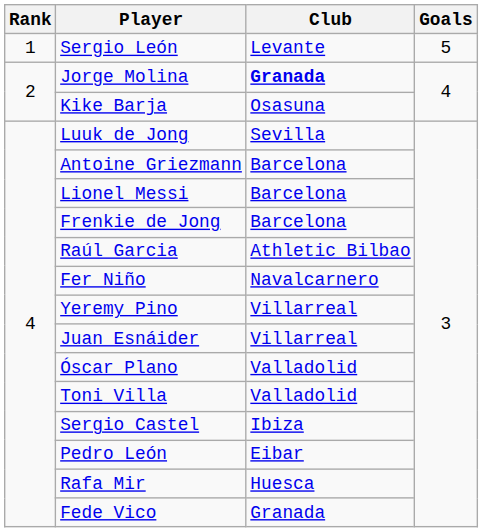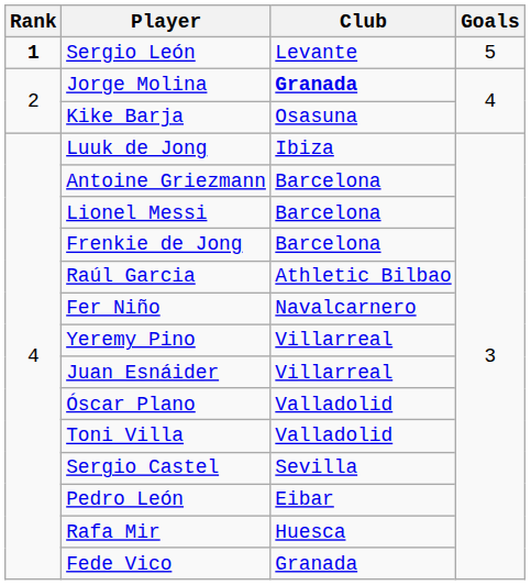 <table class="wikitable" style="text-align:center">
 <tr>
 <th>Rank</th>
 <th>Player</th>
 <th>Club</th>
 <th>Goals</th>
 </tr>
 <tr>
-<td>1</td>
+<td><strong>1</strong></td>
 <td align="left"> <a href='#'>Sergio León</a></td>
 <td align="left"><a href='#'>Levante</a></td>
 <td>5</td>
 </tr>
 <tr>
 <td rowspan=2>2</td>
 <td align="left"> <a href='#'>Jorge Molina</a></td>
 <td align="left"><strong><a href='#'>Granada</a></strong></td>
 <td rowspan=2>4</td>
 </tr>
 <tr>
 <td align="left"> <a href='#'>Kike Barja</a></td>
 <td align="left"><a href='#'>Osasuna</a></td>
 </tr>
 <tr>
 <td rowspan=14>4</td>
 <td align="left"> <a href='#'>Luuk de Jong</a></td>
-<td align="left"><a href='#'>Sevilla</a></td>
+<td align="left"><a href='#'>Ibiza</a></td>
 <td rowspan=14>3</td>
 </tr>
 <tr>
 <td align="left"> <a href='#'>Antoine Griezmann</a></td>
 <td align="left"><a href='#'>Barcelona</a></td>
 </tr>
 <tr>
 <td align="left"> <a href='#'>Lionel Messi</a></td>
 <td align="left"><a href='#'>Barcelona</a></td>
 </tr>
 <tr>
 <td align="left"> <a href='#'>Frenkie de Jong</a></td>
 <td align="left"><a href='#'>Barcelona</a></td>
 </tr>
 <tr>
 <td align="left"> <a href='#'>Raúl Garcia</a></td>
 <td align="left"><a href='#'>Athletic Bilbao</a></td>
 </tr>
 <tr>
 <td align="left"> <a href='#'>Fer Niño</a></td>
 <td align="left"><a href='#'>Navalcarnero</a></td>
 </tr>
 <tr>
 <td align="left"> <a href='#'>Yeremy Pino</a></td>
 <td align="left"><a href='#'>Villarreal</a></td>
 </tr>
 <tr>
 <td align="left"> <a href='#'>Juan Esnáider</a></td>
 <td align="left"><a href='#'>Villarreal</a></td>
 </tr>
 <tr>
 <td align="left"> <a href='#'>Óscar Plano</a></td>
 <td align="left"><a href='#'>Valladolid</a></td>
 </tr>
 <tr>
 <td align="left"> <a href='#'>Toni Villa</a></td>
 <td align="left"><a href='#'>Valladolid</a></td>
 </tr>
 <tr>
 <td align="left"> <a href='#'>Sergio Castel</a></td>
-<td align="left"><a href='#'>Ibiza</a></td>
+<td align="left"><a href='#'>Sevilla</a></td>
 </tr>
 <tr>
 <td align="left"> <a href='#'>Pedro León</a></td>
 <td align="left"><a href='#'>Eibar</a></td>
 </tr>
 <tr>
 <td align="left"> <a href='#'>Rafa Mir</a></td>
 <td align="left"><a href='#'>Huesca</a></td>
 </tr>
 <tr>
 <td align="left"> <a href='#'>Fede Vico</a></td>
 <td align="left"><a href='#'>Granada</a></td>
 </tr>
 </table>
